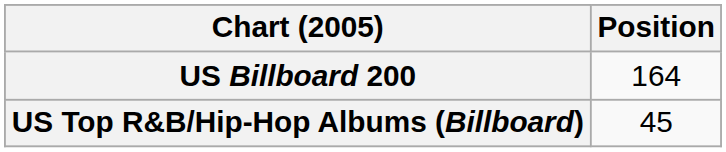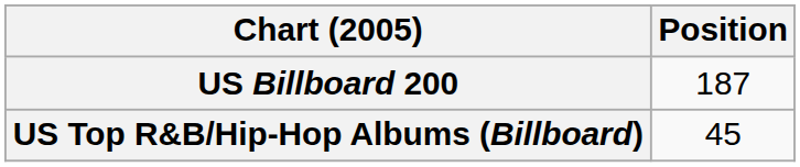 <table class="wikitable sortable plainrowheaders" style="text-align:center">
 <tr>
 <th scope="col">Chart (2005)</th>
 <th scope="col">Position</th>
 </tr>
 <tr>
 <th scope="row">US <em>Billboard</em> 200</th>
-<td>164</td>
+<td>187</td>
 </tr>
 <tr>
 <th scope="row">US Top R&B/Hip-Hop Albums (<em>Billboard</em>)</th>
 <td>45</td>
 </tr>
 </table>
